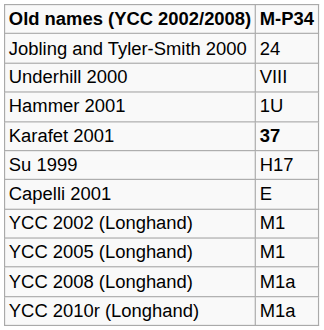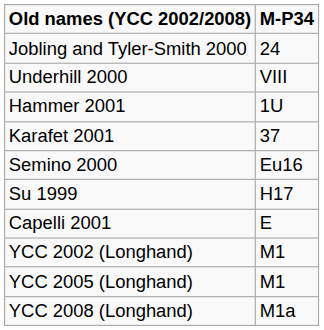 <table class="wikitable">
 <tr>
 <td><strong>Old names (YCC 2002/2008)</strong></td>
 <td><strong>M-P34</strong></td>
 </tr>
 <tr>
 <td>Jobling and Tyler-Smith 2000</td>
 <td>24</td>
 </tr>
 <tr>
 <td>Underhill 2000</td>
 <td>VIII</td>
 </tr>
 <tr>
 <td>Hammer 2001</td>
 <td>1U</td>
 </tr>
 <tr>
 <td>Karafet 2001</td>
-<td><strong>37</strong></td>
+<td>37</td>
+</tr>
+<tr>
+<td>Semino 2000</td>
+<td>Eu16</td>
 </tr>
 <tr>
 <td>Su 1999</td>
 <td>H17</td>
 </tr>
 <tr>
 <td>Capelli 2001</td>
 <td>E</td>
 </tr>
 <tr>
 <td>YCC 2002 (Longhand)</td>
 <td>M1</td>
 </tr>
 <tr>
 <td>YCC 2005 (Longhand)</td>
 <td>M1</td>
 </tr>
 <tr>
 <td>YCC 2008 (Longhand)</td>
 <td>M1a</td>
 </tr>
-<tr>
-<td>YCC 2010r (Longhand)</td>
-<td>M1a</td>
-</tr>
 </table>
